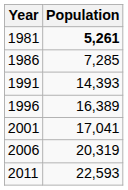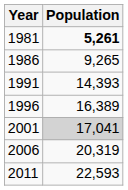 <table class="wikitable">
 <tr>
 <th>Year</th>
 <th>Population</th>
 </tr>
 <tr>
 <td>1981</td>
 <td align=right><strong>5,261</strong></td>
 </tr>
 <tr>
 <td>1986</td>
-<td align=right>7,285</td>
+<td align=right>9,265</td>
 </tr>
 <tr>
 <td>1991</td>
 <td align=right>14,393</td>
 </tr>
 <tr>
 <td>1996</td>
 <td align=right>16,389</td>
 </tr>
 <tr>
 <td>2001</td>
-<td align=right>17,041</td>
+<td align=right style="background: lightgrey;">17,041</td>
 </tr>
 <tr>
 <td>2006</td>
 <td align=right>20,319</td>
 </tr>
 <tr>
 <td>2011</td>
 <td align=right>22,593</td>
 </tr>
 </table>
